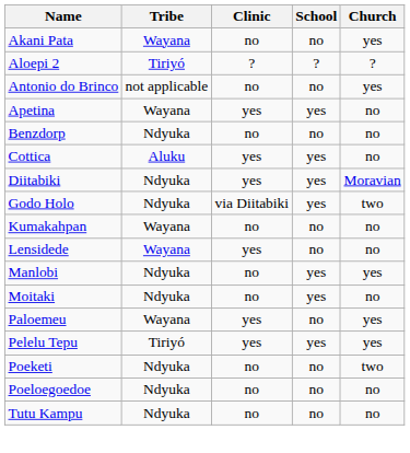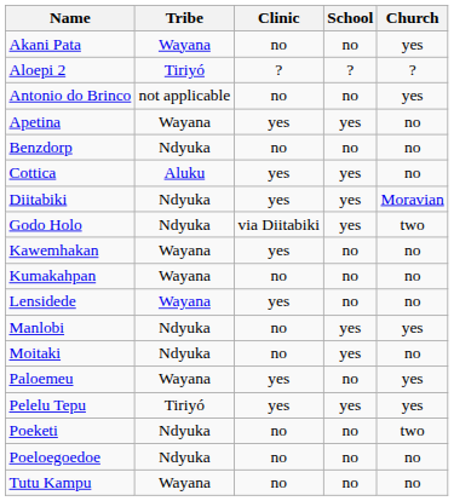 <table class=wikitable style="text-align:center">
 <tr>
 <th>Name</th>
 <th>Tribe</th>
 <th>Clinic</th>
 <th>School</th>
 <th>Church</th>
 </tr>
 <tr>
 <td align=left><a href='#'>Akani Pata</a></td>
 <td><a href='#'>Wayana</a></td>
 <td>no</td>
 <td>no</td>
 <td>yes</td>
 </tr>
 <tr>
 <td align=left><a href='#'>Aloepi 2</a></td>
 <td><a href='#'>Tiriyó</a></td>
 <td>?</td>
 <td>?</td>
 <td>?</td>
 </tr>
 <tr>
 <td align=left><a href='#'>Antonio do Brinco</a></td>
 <td>not applicable</td>
 <td>no</td>
 <td>no</td>
 <td>yes</td>
 </tr>
 <tr>
 <td align=left><a href='#'>Apetina</a></td>
 <td>Wayana</td>
 <td>yes</td>
 <td>yes</td>
 <td>no</td>
 </tr>
 <tr>
 <td align=left><a href='#'>Benzdorp</a></td>
 <td>Ndyuka</td>
 <td>no</td>
 <td>no</td>
 <td>no</td>
 </tr>
 <tr>
 <td align=left><a href='#'>Cottica</a></td>
 <td><a href='#'>Aluku</a></td>
 <td>yes</td>
 <td>yes</td>
 <td>no</td>
 </tr>
 <tr>
 <td align=left><a href='#'>Diitabiki</a></td>
 <td>Ndyuka</td>
 <td>yes</td>
 <td>yes</td>
 <td><a href='#'>Moravian</a></td>
 </tr>
 <tr>
 <td align=left><a href='#'>Godo Holo</a></td>
 <td>Ndyuka</td>
 <td>via Diitabiki</td>
 <td>yes</td>
 <td>two</td>
 </tr>
 <tr>
+<td align=left><a href='#'>Kawemhakan</a></td>
+<td>Wayana</td>
+<td>yes</td>
+<td>no</td>
+<td>no</td>
+</tr>
+<tr>
 <td align=left><a href='#'>Kumakahpan</a></td>
 <td>Wayana</td>
 <td>no</td>
 <td>no</td>
 <td>no</td>
 </tr>
 <tr>
 <td align=left><a href='#'>Lensidede</a></td>
 <td><a href='#'>Wayana</a></td>
 <td>yes</td>
 <td>no</td>
 <td>no</td>
 </tr>
 <tr>
 <td align=left><a href='#'>Manlobi</a></td>
 <td>Ndyuka</td>
 <td>no</td>
 <td>yes</td>
 <td>yes</td>
 </tr>
 <tr>
 <td align=left><a href='#'>Moitaki</a></td>
 <td>Ndyuka</td>
 <td>no</td>
 <td>yes</td>
 <td>no</td>
 </tr>
 <tr>
 <td align=left><a href='#'>Paloemeu</a></td>
 <td>Wayana</td>
 <td>yes</td>
 <td>no</td>
 <td>yes</td>
 </tr>
 <tr>
 <td align=left><a href='#'>Pelelu Tepu</a></td>
 <td>Tiriyó</td>
 <td>yes</td>
 <td>yes</td>
 <td>yes</td>
 </tr>
 <tr>
 <td align=left><a href='#'>Poeketi</a></td>
 <td>Ndyuka</td>
 <td>no</td>
 <td>no</td>
 <td>two</td>
 </tr>
 <tr>
 <td align=left><a href='#'>Poeloegoedoe</a></td>
 <td>Ndyuka</td>
 <td>no</td>
 <td>no</td>
 <td>no</td>
 </tr>
 <tr>
 <td align=left><a href='#'>Tutu Kampu</a></td>
-<td>Ndyuka</td>
+<td>Wayana</td>
 <td>no</td>
 <td>no</td>
 <td>no</td>
 </tr>
 </table>
